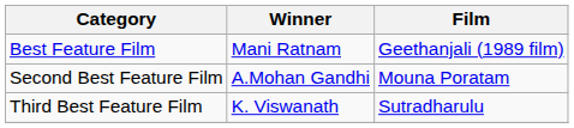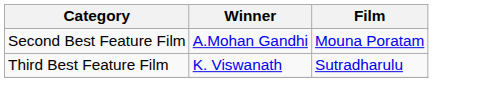 <table class="wikitable">
 <tr>
 <th>Category</th>
 <th>Winner</th>
 <th>Film</th>
-</tr>
-<tr>
-<td><a href='#'>Best Feature Film</a></td>
-<td><a href='#'>Mani Ratnam</a></td>
-<td><a href='#'>Geethanjali (1989 film)</a></td>
 </tr>
 <tr>
 <td>Second Best Feature Film</td>
 <td><a href='#'>A.Mohan Gandhi</a></td>
 <td><a href='#'>Mouna Poratam</a></td>
 </tr>
 <tr>
 <td>Third Best Feature Film</td>
 <td><a href='#'>K. Viswanath</a></td>
 <td><a href='#'>Sutradharulu</a></td>
 </tr>
 <tr>
 </tr>
 </table>
